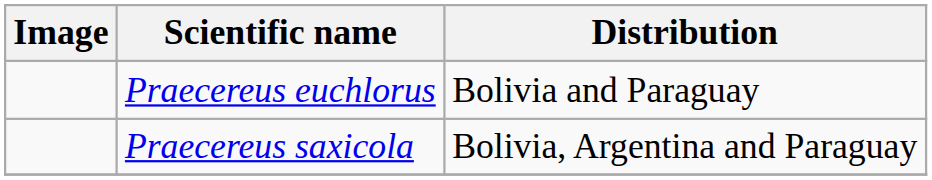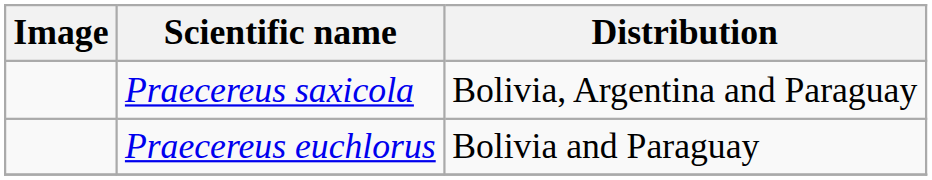 <table class="wikitable">
 <tr>
 <th>Image</th>
 <th>Scientific name</th>
 <th>Distribution</th>
 </tr>
 <tr>
 <td></td>
+<td><em><a href='#'>Praecereus saxicola</a></em></td>
+<td>Bolivia, Argentina and Paraguay</td>
+</tr>
+<tr>
+<td></td>
 <td><em><a href='#'>Praecereus euchlorus</a></em></td>
 <td>Bolivia and Paraguay</td>
 </tr>
 <tr>
-<td></td>
-<td><em><a href='#'>Praecereus saxicola</a></em></td>
-<td>Bolivia, Argentina and Paraguay</td>
-</tr>
-<tr>
 </tr>
 </table>
